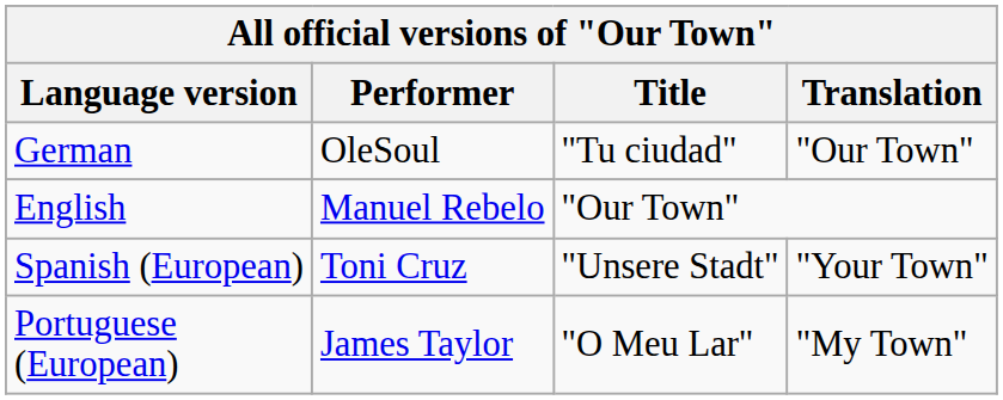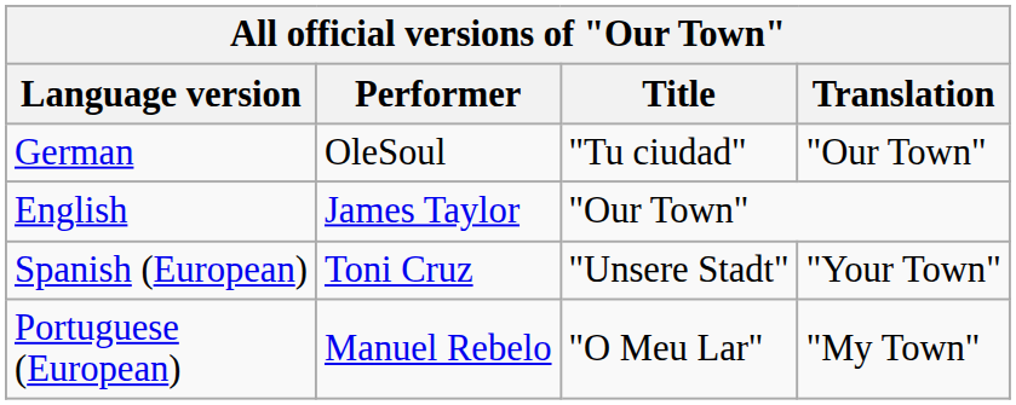 <table class="wikitable sortable collapsible">
 <tr>
 <th colspan="4">All official versions of "Our Town"</th>
 </tr>
 <tr>
 <th>Language version</th>
 <th>Performer</th>
 <th>Title</th>
 <th>Translation</th>
 </tr>
 <tr>
 <td><a href='#'>German</a></td>
 <td>OleSoul</td>
 <td>"Tu ciudad"</td>
 <td>"Our Town"</td>
 </tr>
 <tr>
 <td><a href='#'>English</a></td>
-<td><a href='#'>Manuel Rebelo</a></td>
+<td><a href='#'>James Taylor</a></td>
 <td colspan="2">"Our Town"</td>
 </tr>
 <tr>
 <td><a href='#'>Spanish</a> (<a href='#'>European</a>)</td>
 <td><a href='#'>Toni Cruz</a></td>
 <td>"Unsere Stadt"</td>
 <td>"Your Town"</td>
 </tr>
 <tr>
 <td><a href='#'>Portuguese</a><br>(<a href='#'>European</a>)</td>
-<td><a href='#'>James Taylor</a></td>
+<td><a href='#'>Manuel Rebelo</a></td>
 <td>"O Meu Lar"</td>
 <td>"My Town"</td>
 </tr>
 </table>
